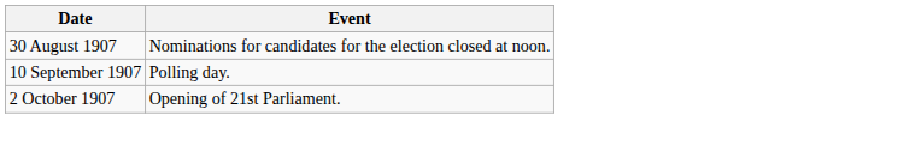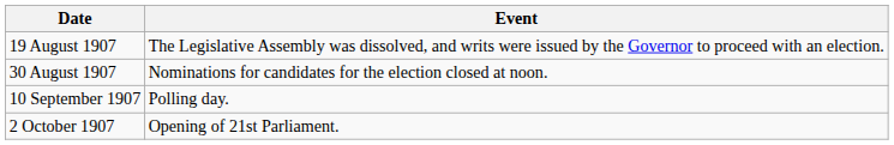 <table class="wikitable">
 <tr>
 <th>Date</th>
 <th>Event</th>
+</tr>
+<tr>
+<td>19 August 1907</td>
+<td>The Legislative Assembly was dissolved, and writs were issued by the <a href='#'>Governor</a> to proceed with an election.</td>
 </tr>
 <tr>
 <td>30 August 1907</td>
 <td>Nominations for candidates for the election closed at noon.</td>
 </tr>
 <tr>
 <td>10 September 1907</td>
 <td>Polling day.</td>
 </tr>
 <tr>
 <td>2 October 1907</td>
 <td>Opening of 21st Parliament.</td>
 </tr>
 </table>
